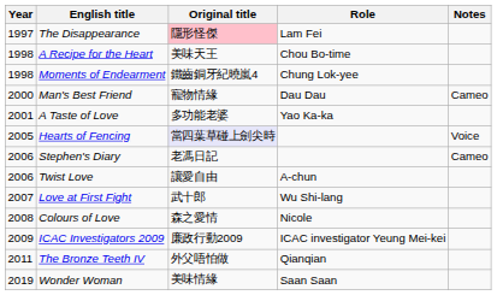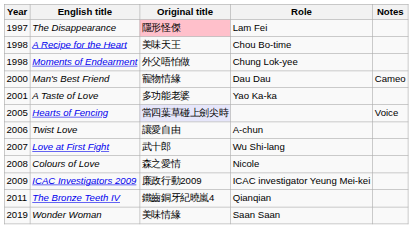 <table class="wikitable sortable">
 <tr>
 <th>Year</th>
 <th>English title</th>
 <th>Original title</th>
 <th>Role</th>
 <th class="unsortable">Notes</th>
 </tr>
 <tr>
 <td>1997</td>
 <td><em>The Disappearance</em></td>
 <td style="background: pink;">隱形怪傑</td>
 <td>Lam Fei</td>
 <td></td>
 </tr>
 <tr>
 <td>1998</td>
 <td><em><a href='#'>A Recipe for the Heart</a></em></td>
 <td>美味天王</td>
 <td>Chou Bo-time</td>
 <td></td>
 </tr>
 <tr>
 <td>1998</td>
 <td><em><a href='#'>Moments of Endearment</a></em></td>
-<td>鐵齒銅牙紀曉嵐4</td>
+<td>外父唔怕做</td>
 <td>Chung Lok-yee</td>
 <td></td>
 </tr>
 <tr>
 <td>2000</td>
 <td><em>Man's Best Friend</em></td>
 <td>寵物情緣</td>
 <td>Dau Dau</td>
 <td>Cameo</td>
 </tr>
 <tr>
 <td>2001</td>
 <td><em>A Taste of Love</em></td>
 <td>多功能老婆</td>
 <td>Yao Ka-ka</td>
 <td></td>
 </tr>
 <tr>
 <td>2005</td>
 <td><em><a href='#'>Hearts of Fencing</a></em></td>
 <td style="background: lavender;">當四葉草碰上劍尖時</td>
 <td></td>
 <td>Voice</td>
-</tr>
-<tr>
-<td>2006</td>
-<td><em>Stephen's Diary</em></td>
-<td>老馮日記</td>
-<td></td>
-<td>Cameo</td>
 </tr>
 <tr>
 <td>2006</td>
 <td><em>Twist Love</em></td>
 <td>讓愛自由</td>
 <td>A-chun</td>
 <td></td>
 </tr>
 <tr>
 <td>2007</td>
 <td><em><a href='#'>Love at First Fight</a></em></td>
 <td>武十郎</td>
 <td>Wu Shi-lang</td>
 <td></td>
 </tr>
 <tr>
 <td>2008</td>
 <td><em>Colours of Love</em></td>
 <td>森之愛情</td>
 <td>Nicole</td>
 <td></td>
 </tr>
 <tr>
 <td>2009</td>
 <td><em><a href='#'>ICAC Investigators 2009</a></em></td>
 <td>廉政行動2009</td>
 <td>ICAC investigator Yeung Mei-kei</td>
 <td></td>
 </tr>
 <tr>
 <td>2011</td>
 <td><em><a href='#'>The Bronze Teeth IV</a></em></td>
-<td>外父唔怕做</td>
+<td>鐵齒銅牙紀曉嵐4</td>
 <td>Qianqian</td>
 <td></td>
 </tr>
 <tr>
 <td>2019</td>
 <td><em>Wonder Woman</em></td>
 <td>美味情緣</td>
 <td>Saan Saan</td>
 <td></td>
 </tr>
 </table>
